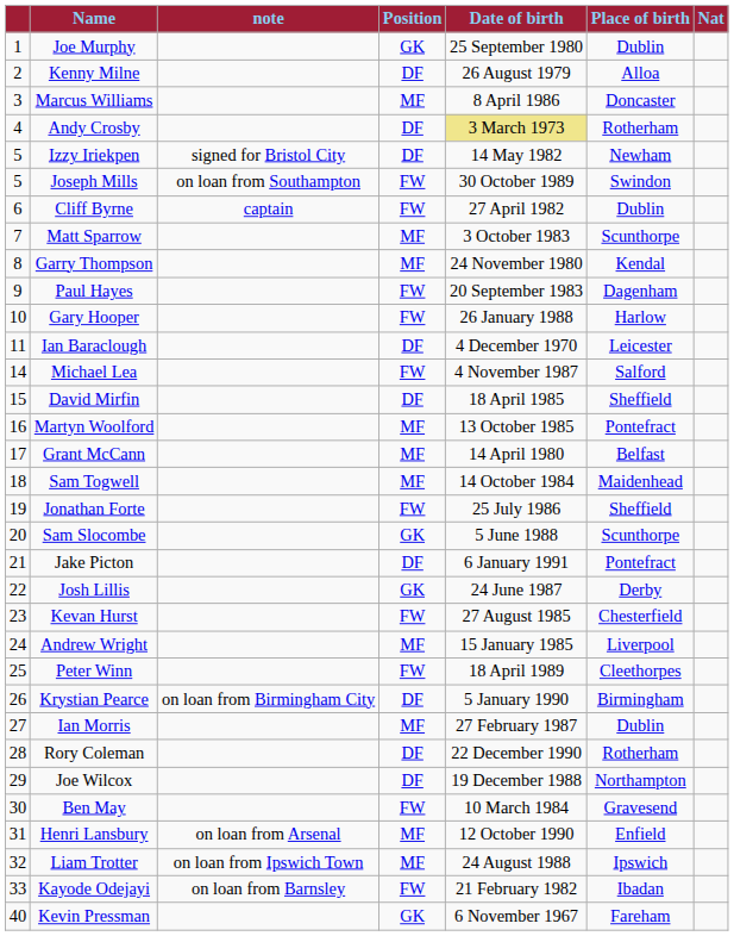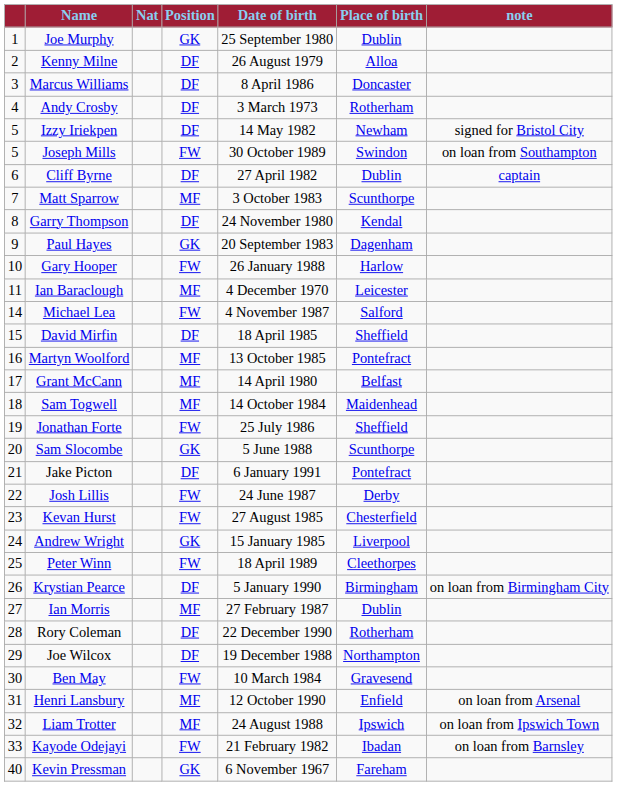 <table class="wikitable" style="text-align:center;">
 <tr>
 <th style="background:#9F1D35; color:#89CFF0;"></th>
 <th style="background:#9F1D35; color:#89CFF0;">Name</th>
-<th style="background:#9F1D35; color:#89CFF0;">note</th>
+<th style="background:#9F1D35; color:#89CFF0;">Nat</th>
 <th style="background:#9F1D35; color:#89CFF0;">Position</th>
 <th style="background:#9F1D35; color:#89CFF0;">Date of birth</th>
 <th style="background:#9F1D35; color:#89CFF0;">Place of birth</th>
-<th style="background:#9F1D35; color:#89CFF0;">Nat</th>
+<th style="background:#9F1D35; color:#89CFF0;">note</th>
 </tr>
 <tr>
 <td>1</td>
 <td><a href='#'>Joe Murphy</a></td>
 <td></td>
 <td><a href='#'>GK</a></td>
 <td>25 September 1980</td>
 <td><a href='#'>Dublin</a></td>
 <td></td>
 </tr>
 <tr>
 <td>2</td>
 <td><a href='#'>Kenny Milne</a></td>
 <td></td>
 <td><a href='#'>DF</a></td>
 <td>26 August 1979</td>
 <td><a href='#'>Alloa</a></td>
 <td></td>
 </tr>
 <tr>
 <td>3</td>
 <td><a href='#'>Marcus Williams</a></td>
 <td></td>
-<td><a href='#'>MF</a></td>
+<td><a href='#'>DF</a></td>
 <td>8 April 1986</td>
 <td><a href='#'>Doncaster</a></td>
 <td></td>
 </tr>
 <tr>
 <td>4</td>
 <td><a href='#'>Andy Crosby</a></td>
 <td></td>
 <td><a href='#'>DF</a></td>
-<td style="background: khaki;">3 March 1973</td>
+<td>3 March 1973</td>
 <td><a href='#'>Rotherham</a></td>
 <td></td>
 </tr>
 <tr>
 <td>5</td>
 <td><a href='#'>Izzy Iriekpen</a></td>
-<td>signed for <a href='#'>Bristol City</a></td>
+<td></td>
 <td><a href='#'>DF</a></td>
 <td>14 May 1982</td>
 <td><a href='#'>Newham</a></td>
-<td></td>
+<td>signed for <a href='#'>Bristol City</a></td>
 </tr>
 <tr>
 <td>5</td>
 <td><a href='#'>Joseph Mills</a></td>
-<td>on loan from <a href='#'>Southampton</a></td>
+<td></td>
 <td><a href='#'>FW</a></td>
 <td>30 October 1989</td>
 <td><a href='#'>Swindon</a></td>
-<td></td>
+<td>on loan from <a href='#'>Southampton</a></td>
 </tr>
 <tr>
 <td>6</td>
 <td><a href='#'>Cliff Byrne</a></td>
-<td><a href='#'>captain</a></td>
-<td><a href='#'>FW</a></td>
+<td></td>
+<td><a href='#'>DF</a></td>
 <td>27 April 1982</td>
 <td><a href='#'>Dublin</a></td>
-<td></td>
+<td><a href='#'>captain</a></td>
 </tr>
 <tr>
 <td>7</td>
 <td><a href='#'>Matt Sparrow</a></td>
 <td></td>
 <td><a href='#'>MF</a></td>
 <td>3 October 1983</td>
 <td><a href='#'>Scunthorpe</a></td>
 <td></td>
 </tr>
 <tr>
 <td>8</td>
 <td><a href='#'>Garry Thompson</a></td>
 <td></td>
-<td><a href='#'>MF</a></td>
+<td><a href='#'>DF</a></td>
 <td>24 November 1980</td>
 <td><a href='#'>Kendal</a></td>
 <td></td>
 </tr>
 <tr>
 <td>9</td>
 <td><a href='#'>Paul Hayes</a></td>
 <td></td>
-<td><a href='#'>FW</a></td>
+<td><a href='#'>GK</a></td>
 <td>20 September 1983</td>
 <td><a href='#'>Dagenham</a></td>
 <td></td>
 </tr>
 <tr>
 <td>10</td>
 <td><a href='#'>Gary Hooper</a></td>
 <td></td>
 <td><a href='#'>FW</a></td>
 <td>26 January 1988</td>
 <td><a href='#'>Harlow</a></td>
 <td></td>
 </tr>
 <tr>
 <td>11</td>
 <td><a href='#'>Ian Baraclough</a></td>
 <td></td>
-<td><a href='#'>DF</a></td>
+<td><a href='#'>MF</a></td>
 <td>4 December 1970</td>
 <td><a href='#'>Leicester</a></td>
 <td></td>
 </tr>
 <tr>
 <td>14</td>
 <td><a href='#'>Michael Lea</a></td>
 <td></td>
 <td><a href='#'>FW</a></td>
 <td>4 November 1987</td>
 <td><a href='#'>Salford</a></td>
 <td></td>
 </tr>
 <tr>
 <td>15</td>
 <td><a href='#'>David Mirfin</a></td>
 <td></td>
 <td><a href='#'>DF</a></td>
 <td>18 April 1985</td>
 <td><a href='#'>Sheffield</a></td>
 <td></td>
 </tr>
 <tr>
 <td>16</td>
 <td><a href='#'>Martyn Woolford</a></td>
 <td></td>
 <td><a href='#'>MF</a></td>
 <td>13 October 1985</td>
 <td><a href='#'>Pontefract</a></td>
 <td></td>
 </tr>
 <tr>
 <td>17</td>
 <td><a href='#'>Grant McCann</a></td>
 <td></td>
 <td><a href='#'>MF</a></td>
 <td>14 April 1980</td>
 <td><a href='#'>Belfast</a></td>
 <td></td>
 </tr>
 <tr>
 <td>18</td>
 <td><a href='#'>Sam Togwell</a></td>
 <td></td>
 <td><a href='#'>MF</a></td>
 <td>14 October 1984</td>
 <td><a href='#'>Maidenhead</a></td>
 <td></td>
 </tr>
 <tr>
 <td>19</td>
 <td><a href='#'>Jonathan Forte</a></td>
 <td></td>
 <td><a href='#'>FW</a></td>
 <td>25 July 1986</td>
 <td><a href='#'>Sheffield</a></td>
 <td></td>
 </tr>
 <tr>
 <td>20</td>
 <td><a href='#'>Sam Slocombe</a></td>
 <td></td>
 <td><a href='#'>GK</a></td>
 <td>5 June 1988</td>
 <td><a href='#'>Scunthorpe</a></td>
 <td></td>
 </tr>
 <tr>
 <td>21</td>
 <td>Jake Picton</td>
 <td></td>
 <td><a href='#'>DF</a></td>
 <td>6 January 1991</td>
 <td><a href='#'>Pontefract</a></td>
 <td></td>
 </tr>
 <tr>
 <td>22</td>
 <td><a href='#'>Josh Lillis</a></td>
 <td></td>
-<td><a href='#'>GK</a></td>
+<td><a href='#'>FW</a></td>
 <td>24 June 1987</td>
 <td><a href='#'>Derby</a></td>
 <td></td>
 </tr>
 <tr>
 <td>23</td>
 <td><a href='#'>Kevan Hurst</a></td>
 <td></td>
 <td><a href='#'>FW</a></td>
 <td>27 August 1985</td>
 <td><a href='#'>Chesterfield</a></td>
 <td></td>
 </tr>
 <tr>
 <td>24</td>
 <td><a href='#'>Andrew Wright</a></td>
 <td></td>
-<td><a href='#'>MF</a></td>
+<td><a href='#'>GK</a></td>
 <td>15 January 1985</td>
 <td><a href='#'>Liverpool</a></td>
 <td></td>
 </tr>
 <tr>
 <td>25</td>
 <td><a href='#'>Peter Winn</a></td>
 <td></td>
 <td><a href='#'>FW</a></td>
 <td>18 April 1989</td>
 <td><a href='#'>Cleethorpes</a></td>
 <td></td>
 </tr>
 <tr>
 <td>26</td>
 <td><a href='#'>Krystian Pearce</a></td>
-<td>on loan from <a href='#'>Birmingham City</a></td>
+<td></td>
 <td><a href='#'>DF</a></td>
 <td>5 January 1990</td>
 <td><a href='#'>Birmingham</a></td>
-<td></td>
+<td>on loan from <a href='#'>Birmingham City</a></td>
 </tr>
 <tr>
 <td>27</td>
 <td><a href='#'>Ian Morris</a></td>
 <td></td>
 <td><a href='#'>MF</a></td>
 <td>27 February 1987</td>
 <td><a href='#'>Dublin</a></td>
 <td></td>
 </tr>
 <tr>
 <td>28</td>
 <td>Rory Coleman</td>
 <td></td>
 <td><a href='#'>DF</a></td>
 <td>22 December 1990</td>
 <td><a href='#'>Rotherham</a></td>
 <td></td>
 </tr>
 <tr>
 <td>29</td>
 <td>Joe Wilcox</td>
 <td></td>
 <td><a href='#'>DF</a></td>
 <td>19 December 1988</td>
 <td><a href='#'>Northampton</a></td>
 <td></td>
 </tr>
 <tr>
 <td>30</td>
 <td><a href='#'>Ben May</a></td>
 <td></td>
 <td><a href='#'>FW</a></td>
 <td>10 March 1984</td>
 <td><a href='#'>Gravesend</a></td>
 <td></td>
 </tr>
 <tr>
 <td>31</td>
 <td><a href='#'>Henri Lansbury</a></td>
-<td>on loan from <a href='#'>Arsenal</a></td>
+<td></td>
 <td><a href='#'>MF</a></td>
 <td>12 October 1990</td>
 <td><a href='#'>Enfield</a></td>
-<td></td>
+<td>on loan from <a href='#'>Arsenal</a></td>
 </tr>
 <tr>
 <td>32</td>
 <td><a href='#'>Liam Trotter</a></td>
-<td>on loan from <a href='#'>Ipswich Town</a></td>
+<td></td>
 <td><a href='#'>MF</a></td>
 <td>24 August 1988</td>
 <td><a href='#'>Ipswich</a></td>
-<td></td>
+<td>on loan from <a href='#'>Ipswich Town</a></td>
 </tr>
 <tr>
 <td>33</td>
 <td><a href='#'>Kayode Odejayi</a></td>
-<td>on loan from <a href='#'>Barnsley</a></td>
+<td></td>
 <td><a href='#'>FW</a></td>
 <td>21 February 1982</td>
 <td><a href='#'>Ibadan</a></td>
-<td></td>
+<td>on loan from <a href='#'>Barnsley</a></td>
 </tr>
 <tr>
 <td>40</td>
 <td><a href='#'>Kevin Pressman</a></td>
 <td></td>
 <td><a href='#'>GK</a></td>
 <td>6 November 1967</td>
 <td><a href='#'>Fareham</a></td>
 <td></td>
 </tr>
 </table>
